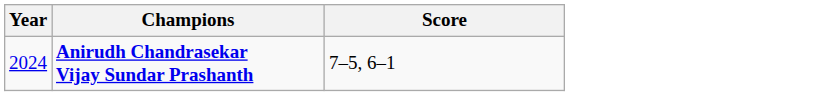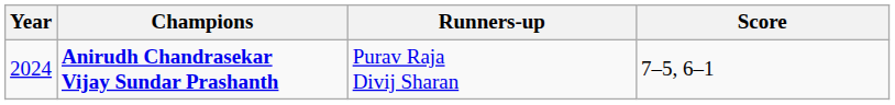 <table class="wikitable" style="font-size:90%">
 <tr>
 <th>Year</th>
 <th width="200">Champions</th>
+<th width="200">Runners-up</th>
 <th width="175">Score</th>
 </tr>
 <tr>
 <td><a href='#'>2024</a></td>
 <td> <strong><a href='#'>Anirudh Chandrasekar</a></strong><br> <strong><a href='#'>Vijay Sundar Prashanth</a></strong></td>
+<td> <a href='#'>Purav Raja</a><br> <a href='#'>Divij Sharan</a></td>
 <td>7–5, 6–1</td>
 </tr>
 </table>
